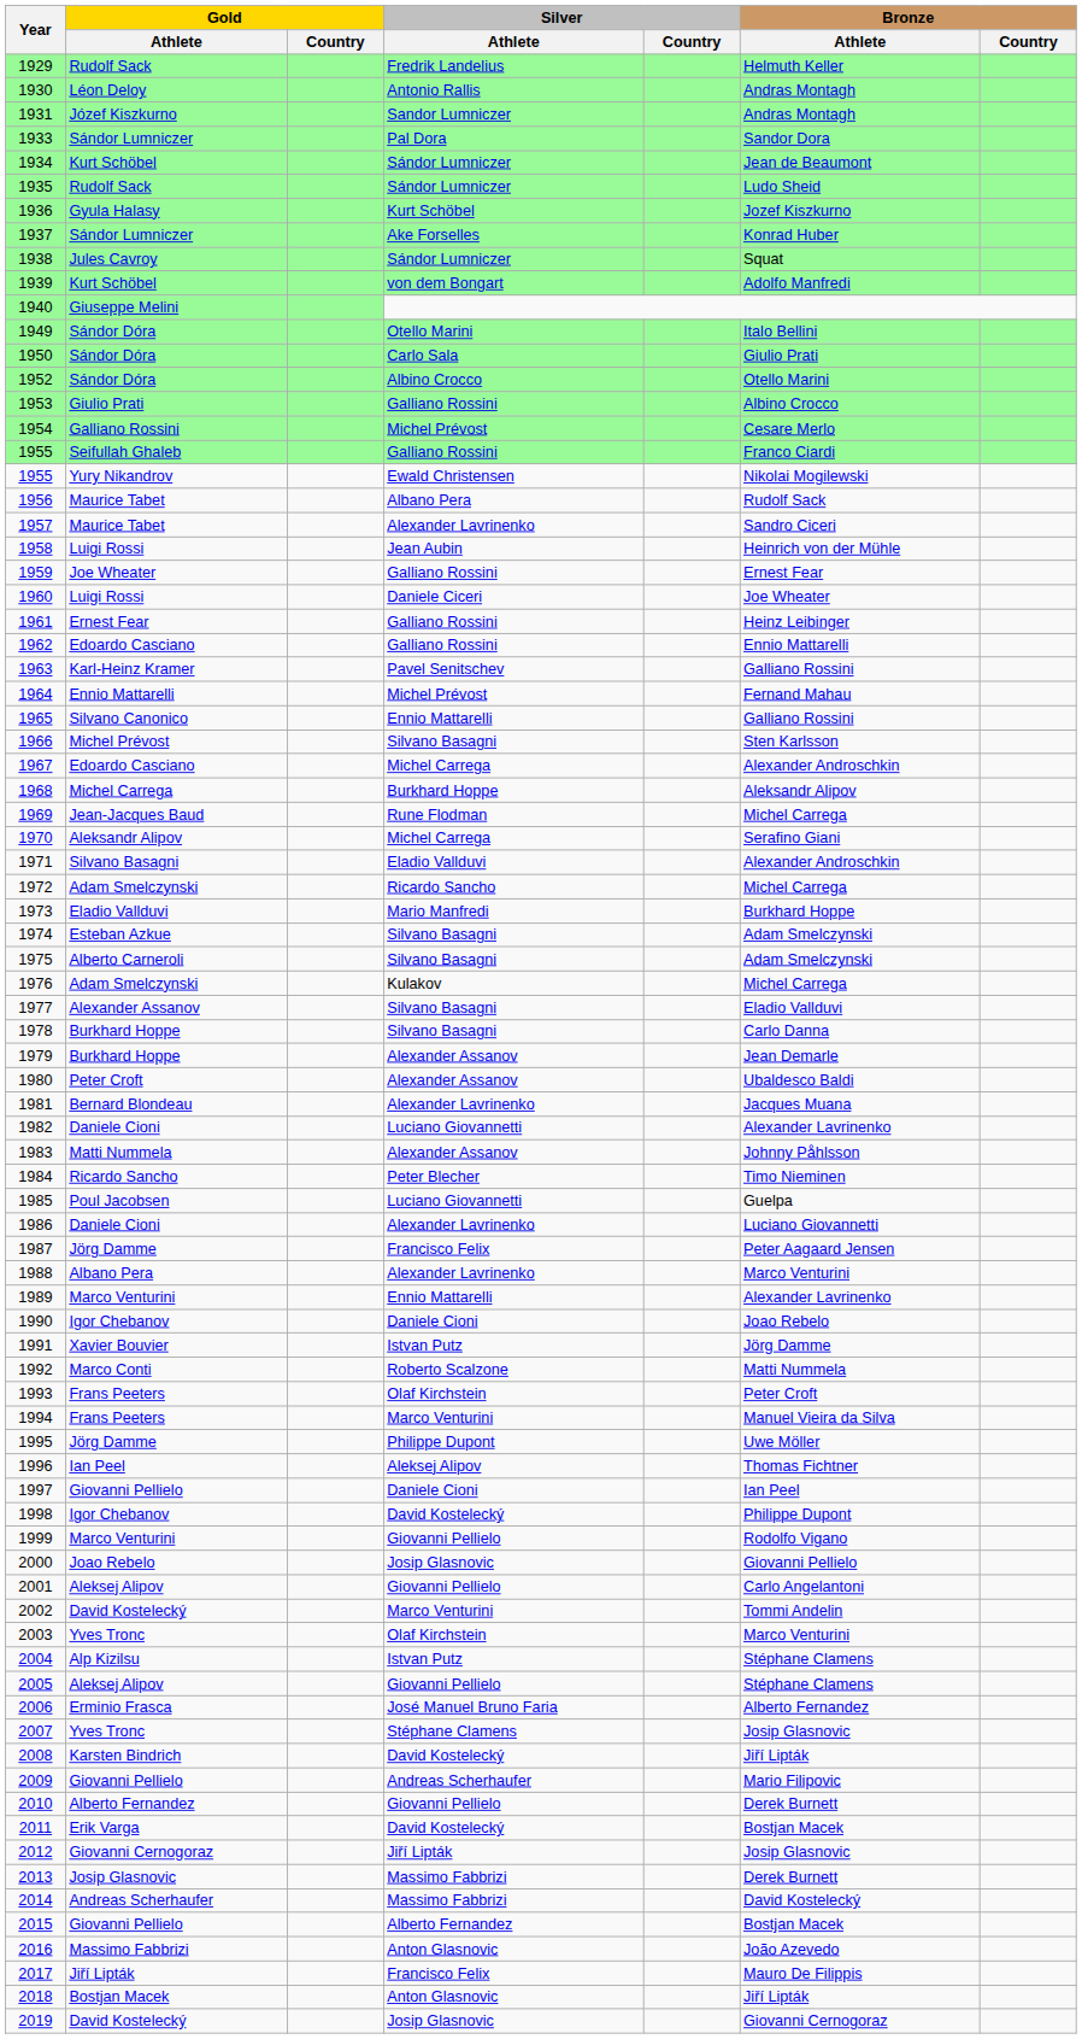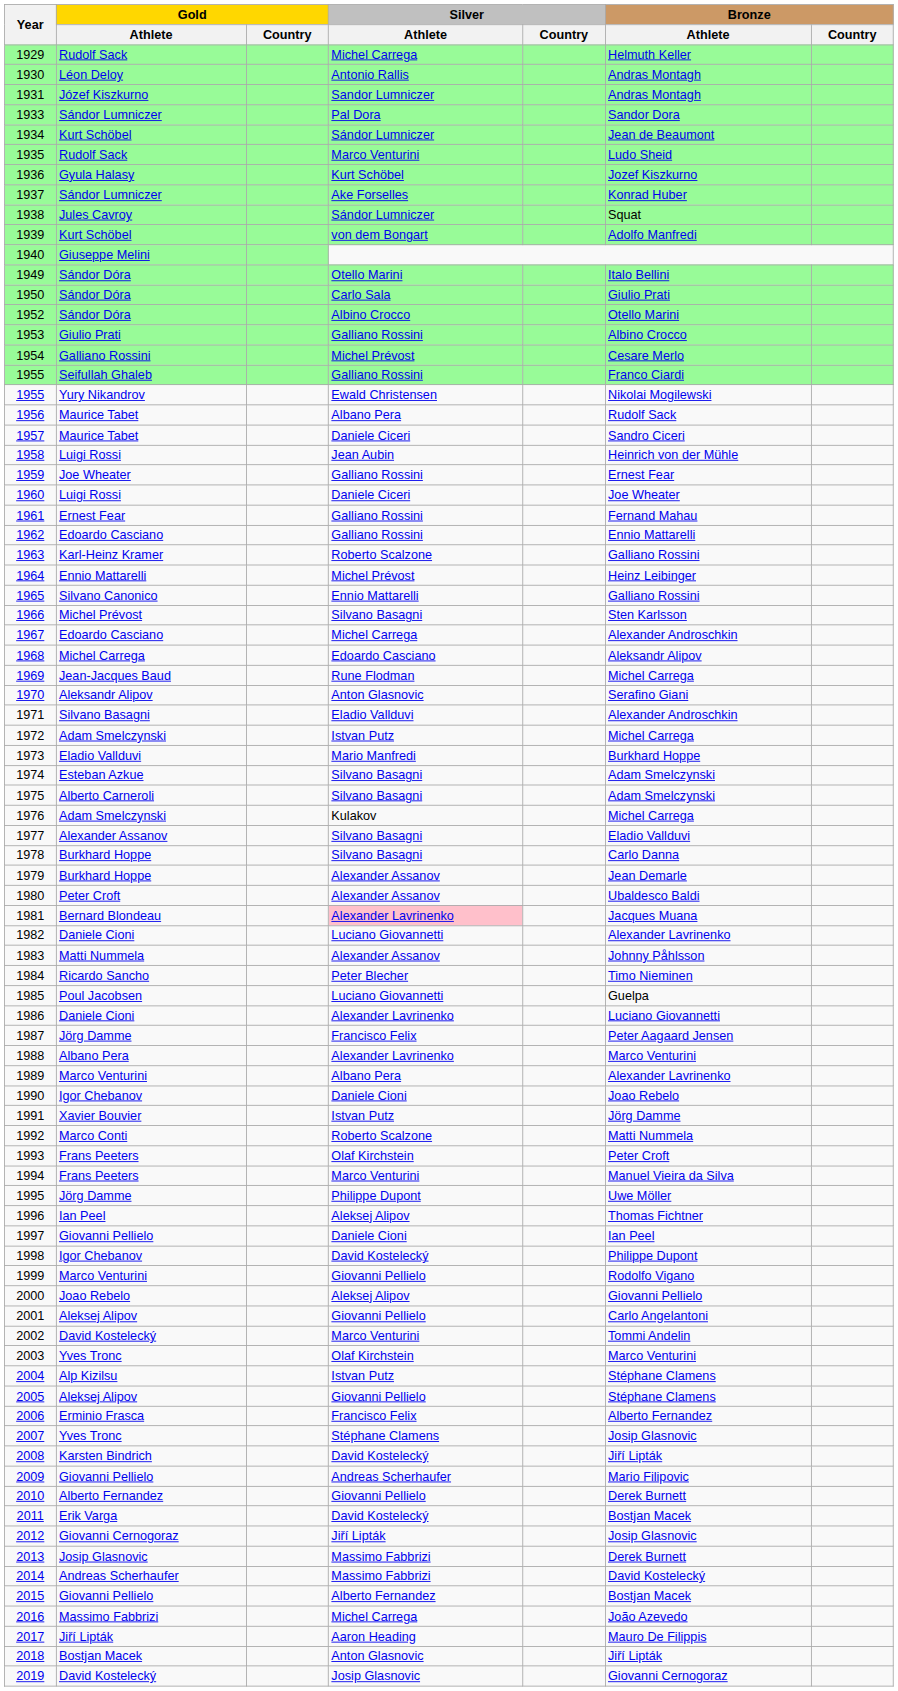 <table class="wikitable sortable" width=80% style="font-size:90%; text-align:left;">
 <tr>
 <th rowspan=2>Year</th>
 <th style="background:gold;" colspan=2 align=center><strong>Gold</strong></th>
 <th style="background:silver;" colspan=2 align=center><strong>Silver</strong></th>
 <th style="background:#cc9966;" colspan=2 align=center><strong>Bronze</strong></th>
 </tr>
 <tr>
 <th>Athlete</th>
 <th>Country</th>
 <th>Athlete</th>
 <th>Country</th>
 <th>Athlete</th>
 <th>Country</th>
 </tr>
 <tr bgcolor=palegreen>
 <td align=center>1929</td>
 <td><a href='#'>Rudolf Sack</a></td>
 <td></td>
-<td><a href='#'>Fredrik Landelius</a></td>
+<td><a href='#'>Michel Carrega</a></td>
 <td></td>
 <td><a href='#'>Helmuth Keller</a></td>
 <td></td>
 </tr>
 <tr bgcolor=palegreen>
 <td align=center>1930</td>
 <td><a href='#'>Léon Deloy</a></td>
 <td></td>
 <td><a href='#'>Antonio Rallis</a></td>
 <td></td>
 <td><a href='#'>Andras Montagh</a></td>
 <td></td>
 </tr>
 <tr bgcolor=palegreen>
 <td align=center>1931</td>
 <td><a href='#'>Józef Kiszkurno</a></td>
 <td></td>
 <td><a href='#'>Sandor Lumniczer</a></td>
 <td></td>
 <td><a href='#'>Andras Montagh</a></td>
 <td></td>
 </tr>
 <tr bgcolor=palegreen>
 <td align=center>1933</td>
 <td><a href='#'>Sándor Lumniczer</a></td>
 <td></td>
 <td><a href='#'>Pal Dora</a></td>
 <td></td>
 <td><a href='#'>Sandor Dora</a></td>
 <td></td>
 </tr>
 <tr bgcolor=palegreen>
 <td align=center>1934</td>
 <td><a href='#'>Kurt Schöbel</a></td>
 <td></td>
 <td><a href='#'>Sándor Lumniczer</a></td>
 <td></td>
 <td><a href='#'>Jean de Beaumont</a></td>
 <td></td>
 </tr>
 <tr bgcolor=palegreen>
 <td align=center>1935</td>
 <td><a href='#'>Rudolf Sack</a></td>
 <td></td>
-<td><a href='#'>Sándor Lumniczer</a></td>
+<td><a href='#'>Marco Venturini</a></td>
 <td></td>
 <td><a href='#'>Ludo Sheid</a></td>
 <td></td>
 </tr>
 <tr bgcolor=palegreen>
 <td align=center>1936</td>
 <td><a href='#'>Gyula Halasy</a></td>
 <td></td>
 <td><a href='#'>Kurt Schöbel</a></td>
 <td></td>
 <td><a href='#'>Jozef Kiszkurno</a></td>
 <td></td>
 </tr>
 <tr bgcolor=palegreen>
 <td align=center>1937</td>
 <td><a href='#'>Sándor Lumniczer</a></td>
 <td></td>
 <td><a href='#'>Ake Forselles</a></td>
 <td></td>
 <td><a href='#'>Konrad Huber</a></td>
 <td></td>
 </tr>
 <tr bgcolor=palegreen>
 <td align=center>1938</td>
 <td><a href='#'>Jules Cavroy</a></td>
 <td></td>
 <td><a href='#'>Sándor Lumniczer</a></td>
 <td></td>
 <td>Squat</td>
 <td></td>
 </tr>
 <tr bgcolor=palegreen>
 <td align=center>1939</td>
 <td><a href='#'>Kurt Schöbel</a></td>
 <td></td>
 <td><a href='#'>von dem Bongart</a></td>
 <td></td>
 <td><a href='#'>Adolfo Manfredi</a></td>
 <td></td>
 </tr>
 <tr bgcolor=palegreen>
 <td align=center>1940</td>
 <td><a href='#'>Giuseppe Melini</a></td>
 <td></td>
 </tr>
 <tr bgcolor=palegreen>
 <td align=center>1949</td>
 <td><a href='#'>Sándor Dóra</a></td>
 <td></td>
 <td><a href='#'>Otello Marini</a></td>
 <td></td>
 <td><a href='#'>Italo Bellini</a></td>
 <td></td>
 </tr>
 <tr bgcolor=palegreen>
 <td align=center>1950</td>
 <td><a href='#'>Sándor Dóra</a></td>
 <td></td>
 <td><a href='#'>Carlo Sala</a></td>
 <td></td>
 <td><a href='#'>Giulio Prati</a></td>
 <td></td>
 </tr>
 <tr bgcolor=palegreen>
 <td align=center>1952</td>
 <td><a href='#'>Sándor Dóra</a></td>
 <td></td>
 <td><a href='#'>Albino Crocco</a></td>
 <td></td>
 <td><a href='#'>Otello Marini</a></td>
 <td></td>
 </tr>
 <tr bgcolor=palegreen>
 <td align=center>1953</td>
 <td><a href='#'>Giulio Prati</a></td>
 <td></td>
 <td><a href='#'>Galliano Rossini</a></td>
 <td></td>
 <td><a href='#'>Albino Crocco</a></td>
 <td></td>
 </tr>
 <tr bgcolor=palegreen>
 <td align=center>1954</td>
 <td><a href='#'>Galliano Rossini</a></td>
 <td></td>
 <td><a href='#'>Michel Prévost</a></td>
 <td></td>
 <td><a href='#'>Cesare Merlo</a></td>
 <td></td>
 </tr>
 <tr bgcolor=palegreen>
 <td align=center>1955</td>
 <td><a href='#'>Seifullah Ghaleb</a></td>
 <td></td>
 <td><a href='#'>Galliano Rossini</a></td>
 <td></td>
 <td><a href='#'>Franco Ciardi</a></td>
 <td></td>
 </tr>
 <tr>
 <td align=center><a href='#'>1955</a></td>
 <td><a href='#'>Yury Nikandrov</a></td>
 <td></td>
 <td><a href='#'>Ewald Christensen</a></td>
 <td></td>
 <td><a href='#'>Nikolai Mogilewski</a></td>
 <td></td>
 </tr>
 <tr>
 <td align=center><a href='#'>1956</a></td>
 <td><a href='#'>Maurice Tabet</a></td>
 <td></td>
 <td><a href='#'>Albano Pera</a></td>
 <td></td>
 <td><a href='#'>Rudolf Sack</a></td>
 <td></td>
 </tr>
 <tr>
 <td align=center><a href='#'>1957</a></td>
 <td><a href='#'>Maurice Tabet</a></td>
 <td></td>
-<td><a href='#'>Alexander Lavrinenko</a></td>
+<td><a href='#'>Daniele Ciceri</a></td>
 <td></td>
 <td><a href='#'>Sandro Ciceri</a></td>
 <td></td>
 </tr>
 <tr>
 <td align=center><a href='#'>1958</a></td>
 <td><a href='#'>Luigi Rossi</a></td>
 <td></td>
 <td><a href='#'>Jean Aubin</a></td>
 <td></td>
 <td><a href='#'>Heinrich von der Mühle</a></td>
 <td></td>
 </tr>
 <tr>
 <td align=center><a href='#'>1959</a></td>
 <td><a href='#'>Joe Wheater</a></td>
 <td></td>
 <td><a href='#'>Galliano Rossini</a></td>
 <td></td>
 <td><a href='#'>Ernest Fear</a></td>
 <td></td>
 </tr>
 <tr>
 <td align=center><a href='#'>1960</a></td>
 <td><a href='#'>Luigi Rossi</a></td>
 <td></td>
 <td><a href='#'>Daniele Ciceri</a></td>
 <td></td>
 <td><a href='#'>Joe Wheater</a></td>
 <td></td>
 </tr>
 <tr>
 <td align=center><a href='#'>1961</a></td>
 <td><a href='#'>Ernest Fear</a></td>
 <td></td>
 <td><a href='#'>Galliano Rossini</a></td>
 <td></td>
-<td><a href='#'>Heinz Leibinger</a></td>
+<td><a href='#'>Fernand Mahau</a></td>
 <td></td>
 </tr>
 <tr>
 <td align=center><a href='#'>1962</a></td>
 <td><a href='#'>Edoardo Casciano</a></td>
 <td></td>
 <td><a href='#'>Galliano Rossini</a></td>
 <td></td>
 <td><a href='#'>Ennio Mattarelli</a></td>
 <td></td>
 </tr>
 <tr>
 <td align=center><a href='#'>1963</a></td>
 <td><a href='#'>Karl-Heinz Kramer</a></td>
 <td></td>
-<td><a href='#'>Pavel Senitschev</a></td>
+<td><a href='#'>Roberto Scalzone</a></td>
 <td></td>
 <td><a href='#'>Galliano Rossini</a></td>
 <td></td>
 </tr>
 <tr>
 <td align=center><a href='#'>1964</a></td>
 <td><a href='#'>Ennio Mattarelli</a></td>
 <td></td>
 <td><a href='#'>Michel Prévost</a></td>
 <td></td>
-<td><a href='#'>Fernand Mahau</a></td>
+<td><a href='#'>Heinz Leibinger</a></td>
 <td></td>
 </tr>
 <tr>
 <td align=center><a href='#'>1965</a></td>
 <td><a href='#'>Silvano Canonico</a></td>
 <td></td>
 <td><a href='#'>Ennio Mattarelli</a></td>
 <td></td>
 <td><a href='#'>Galliano Rossini</a></td>
 <td></td>
 </tr>
 <tr>
 <td align=center><a href='#'>1966</a></td>
 <td><a href='#'>Michel Prévost</a></td>
 <td></td>
 <td><a href='#'>Silvano Basagni</a></td>
 <td></td>
 <td><a href='#'>Sten Karlsson</a></td>
 <td></td>
 </tr>
 <tr>
 <td align=center><a href='#'>1967</a></td>
 <td><a href='#'>Edoardo Casciano</a></td>
 <td></td>
 <td><a href='#'>Michel Carrega</a></td>
 <td></td>
 <td><a href='#'>Alexander Androschkin</a></td>
 <td></td>
 </tr>
 <tr>
 <td align=center><a href='#'>1968</a></td>
 <td><a href='#'>Michel Carrega</a></td>
 <td></td>
-<td><a href='#'>Burkhard Hoppe</a></td>
+<td><a href='#'>Edoardo Casciano</a></td>
 <td></td>
 <td><a href='#'>Aleksandr Alipov</a></td>
 <td></td>
 </tr>
 <tr>
 <td align=center><a href='#'>1969</a></td>
 <td><a href='#'>Jean-Jacques Baud</a></td>
 <td></td>
 <td><a href='#'>Rune Flodman</a></td>
 <td></td>
 <td><a href='#'>Michel Carrega</a></td>
 <td></td>
 </tr>
 <tr>
 <td align=center><a href='#'>1970</a></td>
 <td><a href='#'>Aleksandr Alipov</a></td>
 <td></td>
-<td><a href='#'>Michel Carrega</a></td>
+<td><a href='#'>Anton Glasnovic</a></td>
 <td></td>
 <td><a href='#'>Serafino Giani</a></td>
 <td></td>
 </tr>
 <tr>
 <td align=center>1971</td>
 <td><a href='#'>Silvano Basagni</a></td>
 <td></td>
 <td><a href='#'>Eladio Vallduvi</a></td>
 <td></td>
 <td><a href='#'>Alexander Androschkin</a></td>
 <td></td>
 </tr>
 <tr>
 <td align=center>1972</td>
 <td><a href='#'>Adam Smelczynski</a></td>
 <td></td>
-<td><a href='#'>Ricardo Sancho</a></td>
+<td><a href='#'>Istvan Putz</a></td>
 <td></td>
 <td><a href='#'>Michel Carrega</a></td>
 <td></td>
 </tr>
 <tr>
 <td align=center>1973</td>
 <td><a href='#'>Eladio Vallduvi</a></td>
 <td></td>
 <td><a href='#'>Mario Manfredi</a></td>
 <td></td>
 <td><a href='#'>Burkhard Hoppe</a></td>
 <td></td>
 </tr>
 <tr>
 <td align=center>1974</td>
 <td><a href='#'>Esteban Azkue</a></td>
 <td></td>
 <td><a href='#'>Silvano Basagni</a></td>
 <td></td>
 <td><a href='#'>Adam Smelczynski</a></td>
 <td></td>
 </tr>
 <tr>
 <td align=center>1975</td>
 <td><a href='#'>Alberto Carneroli</a></td>
 <td></td>
 <td><a href='#'>Silvano Basagni</a></td>
 <td></td>
 <td><a href='#'>Adam Smelczynski</a></td>
 <td></td>
 </tr>
 <tr>
 <td align=center>1976</td>
 <td><a href='#'>Adam Smelczynski</a></td>
 <td></td>
 <td>Kulakov</td>
 <td></td>
 <td><a href='#'>Michel Carrega</a></td>
 <td></td>
 </tr>
 <tr>
 <td align=center>1977</td>
 <td><a href='#'>Alexander Assanov</a></td>
 <td></td>
 <td><a href='#'>Silvano Basagni</a></td>
 <td></td>
 <td><a href='#'>Eladio Vallduvi</a></td>
 <td></td>
 </tr>
 <tr>
 <td align=center>1978</td>
 <td><a href='#'>Burkhard Hoppe</a></td>
 <td></td>
 <td><a href='#'>Silvano Basagni</a></td>
 <td></td>
 <td><a href='#'>Carlo Danna</a></td>
 <td></td>
 </tr>
 <tr>
 <td align=center>1979</td>
 <td><a href='#'>Burkhard Hoppe</a></td>
 <td></td>
 <td><a href='#'>Alexander Assanov</a></td>
 <td></td>
 <td><a href='#'>Jean Demarle</a></td>
 <td></td>
 </tr>
 <tr>
 <td align=center>1980</td>
 <td><a href='#'>Peter Croft</a></td>
 <td></td>
 <td><a href='#'>Alexander Assanov</a></td>
 <td></td>
 <td><a href='#'>Ubaldesco Baldi</a></td>
 <td></td>
 </tr>
 <tr>
 <td align=center>1981</td>
 <td><a href='#'>Bernard Blondeau</a></td>
 <td></td>
-<td><a href='#'>Alexander Lavrinenko</a></td>
+<td style="background: pink;"><a href='#'>Alexander Lavrinenko</a></td>
 <td></td>
 <td><a href='#'>Jacques Muana</a></td>
 <td></td>
 </tr>
 <tr>
 <td align=center>1982</td>
 <td><a href='#'>Daniele Cioni</a></td>
 <td></td>
 <td><a href='#'>Luciano Giovannetti</a></td>
 <td></td>
 <td><a href='#'>Alexander Lavrinenko</a></td>
 <td></td>
 </tr>
 <tr>
 <td align=center>1983</td>
 <td><a href='#'>Matti Nummela</a></td>
 <td></td>
 <td><a href='#'>Alexander Assanov</a></td>
 <td></td>
 <td><a href='#'>Johnny Påhlsson</a></td>
 <td></td>
 </tr>
 <tr>
 <td align=center>1984</td>
 <td><a href='#'>Ricardo Sancho</a></td>
 <td></td>
 <td><a href='#'>Peter Blecher</a></td>
 <td></td>
 <td><a href='#'>Timo Nieminen</a></td>
 <td></td>
 </tr>
 <tr>
 <td align=center>1985</td>
 <td><a href='#'>Poul Jacobsen</a></td>
 <td></td>
 <td><a href='#'>Luciano Giovannetti</a></td>
 <td></td>
 <td>Guelpa</td>
 <td></td>
 </tr>
 <tr>
 <td align=center>1986</td>
 <td><a href='#'>Daniele Cioni</a></td>
 <td></td>
 <td><a href='#'>Alexander Lavrinenko</a></td>
 <td></td>
 <td><a href='#'>Luciano Giovannetti</a></td>
 <td></td>
 </tr>
 <tr>
 <td align=center>1987</td>
 <td><a href='#'>Jörg Damme</a></td>
 <td></td>
 <td><a href='#'>Francisco Felix</a></td>
 <td></td>
 <td><a href='#'>Peter Aagaard Jensen</a></td>
 <td></td>
 </tr>
 <tr>
 <td align=center>1988</td>
 <td><a href='#'>Albano Pera</a></td>
 <td></td>
 <td><a href='#'>Alexander Lavrinenko</a></td>
 <td></td>
 <td><a href='#'>Marco Venturini</a></td>
 <td></td>
 </tr>
 <tr>
 <td align=center>1989</td>
 <td><a href='#'>Marco Venturini</a></td>
 <td></td>
-<td><a href='#'>Ennio Mattarelli</a></td>
+<td><a href='#'>Albano Pera</a></td>
 <td></td>
 <td><a href='#'>Alexander Lavrinenko</a></td>
 <td></td>
 </tr>
 <tr>
 <td align=center>1990</td>
 <td><a href='#'>Igor Chebanov</a></td>
 <td></td>
 <td><a href='#'>Daniele Cioni</a></td>
 <td></td>
 <td><a href='#'>Joao Rebelo</a></td>
 <td></td>
 </tr>
 <tr>
 <td align=center>1991</td>
 <td><a href='#'>Xavier Bouvier</a></td>
 <td></td>
 <td><a href='#'>Istvan Putz</a></td>
 <td></td>
 <td><a href='#'>Jörg Damme</a></td>
 <td></td>
 </tr>
 <tr>
 <td align=center>1992</td>
 <td><a href='#'>Marco Conti</a></td>
 <td></td>
 <td><a href='#'>Roberto Scalzone</a></td>
 <td></td>
 <td><a href='#'>Matti Nummela</a></td>
 <td></td>
 </tr>
 <tr>
 <td align=center>1993</td>
 <td><a href='#'>Frans Peeters</a></td>
 <td></td>
 <td><a href='#'>Olaf Kirchstein</a></td>
 <td></td>
 <td><a href='#'>Peter Croft</a></td>
 <td></td>
 </tr>
 <tr>
 <td align=center>1994</td>
 <td><a href='#'>Frans Peeters</a></td>
 <td></td>
 <td><a href='#'>Marco Venturini</a></td>
 <td></td>
 <td><a href='#'>Manuel Vieira da Silva</a></td>
 <td></td>
 </tr>
 <tr>
 <td align=center>1995</td>
 <td><a href='#'>Jörg Damme</a></td>
 <td></td>
 <td><a href='#'>Philippe Dupont</a></td>
 <td></td>
 <td><a href='#'>Uwe Möller</a></td>
 <td></td>
 </tr>
 <tr>
 <td align=center>1996</td>
 <td><a href='#'>Ian Peel</a></td>
 <td></td>
 <td><a href='#'>Aleksej Alipov</a></td>
 <td></td>
 <td><a href='#'>Thomas Fichtner</a></td>
 <td></td>
 </tr>
 <tr>
 <td align=center>1997</td>
 <td><a href='#'>Giovanni Pellielo</a></td>
 <td></td>
 <td><a href='#'>Daniele Cioni</a></td>
 <td></td>
 <td><a href='#'>Ian Peel</a></td>
 <td></td>
 </tr>
 <tr>
 <td align=center>1998</td>
 <td><a href='#'>Igor Chebanov</a></td>
 <td></td>
 <td><a href='#'>David Kostelecký</a></td>
 <td></td>
 <td><a href='#'>Philippe Dupont</a></td>
 <td></td>
 </tr>
 <tr>
 <td align=center>1999</td>
 <td><a href='#'>Marco Venturini</a></td>
 <td></td>
 <td><a href='#'>Giovanni Pellielo</a></td>
 <td></td>
 <td><a href='#'>Rodolfo Vigano</a></td>
 <td></td>
 </tr>
 <tr>
 <td align=center>2000</td>
 <td><a href='#'>Joao Rebelo</a></td>
 <td></td>
-<td><a href='#'>Josip Glasnovic</a></td>
+<td><a href='#'>Aleksej Alipov</a></td>
 <td></td>
 <td><a href='#'>Giovanni Pellielo</a></td>
 <td></td>
 </tr>
 <tr>
 <td align=center>2001</td>
 <td><a href='#'>Aleksej Alipov</a></td>
 <td></td>
 <td><a href='#'>Giovanni Pellielo</a></td>
 <td></td>
 <td><a href='#'>Carlo Angelantoni</a></td>
 <td></td>
 </tr>
 <tr>
 <td align=center>2002</td>
 <td><a href='#'>David Kostelecký</a></td>
 <td></td>
 <td><a href='#'>Marco Venturini</a></td>
 <td></td>
 <td><a href='#'>Tommi Andelin</a></td>
 <td></td>
 </tr>
 <tr>
 <td align=center>2003</td>
 <td><a href='#'>Yves Tronc</a></td>
 <td></td>
 <td><a href='#'>Olaf Kirchstein</a></td>
 <td></td>
 <td><a href='#'>Marco Venturini</a></td>
 <td></td>
 </tr>
 <tr>
 <td align=center><a href='#'>2004</a></td>
 <td><a href='#'>Alp Kizilsu</a></td>
 <td></td>
 <td><a href='#'>Istvan Putz</a></td>
 <td></td>
 <td><a href='#'>Stéphane Clamens</a></td>
 <td></td>
 </tr>
 <tr>
 <td align=center><a href='#'>2005</a></td>
 <td><a href='#'>Aleksej Alipov</a></td>
 <td></td>
 <td><a href='#'>Giovanni Pellielo</a></td>
 <td></td>
 <td><a href='#'>Stéphane Clamens</a></td>
 <td></td>
 </tr>
 <tr>
 <td align=center><a href='#'>2006</a></td>
 <td><a href='#'>Erminio Frasca</a></td>
 <td></td>
-<td><a href='#'>José Manuel Bruno Faria</a></td>
+<td><a href='#'>Francisco Felix</a></td>
 <td></td>
 <td><a href='#'>Alberto Fernandez</a></td>
 <td></td>
 </tr>
 <tr>
 <td align=center><a href='#'>2007</a></td>
 <td><a href='#'>Yves Tronc</a></td>
 <td></td>
 <td><a href='#'>Stéphane Clamens</a></td>
 <td></td>
 <td><a href='#'>Josip Glasnovic</a></td>
 <td></td>
 </tr>
 <tr>
 <td align=center><a href='#'>2008</a></td>
 <td><a href='#'>Karsten Bindrich</a></td>
 <td></td>
 <td><a href='#'>David Kostelecký</a></td>
 <td></td>
 <td><a href='#'>Jiří Lipták</a></td>
 <td></td>
 </tr>
 <tr>
 <td align=center><a href='#'>2009</a></td>
 <td><a href='#'>Giovanni Pellielo</a></td>
 <td></td>
 <td><a href='#'>Andreas Scherhaufer</a></td>
 <td></td>
 <td><a href='#'>Mario Filipovic</a></td>
 <td></td>
 </tr>
 <tr>
 <td align=center><a href='#'>2010</a></td>
 <td><a href='#'>Alberto Fernandez</a></td>
 <td></td>
 <td><a href='#'>Giovanni Pellielo</a></td>
 <td></td>
 <td><a href='#'>Derek Burnett</a></td>
 <td></td>
 </tr>
 <tr>
 <td align=center><a href='#'>2011</a></td>
 <td><a href='#'>Erik Varga</a></td>
 <td></td>
 <td><a href='#'>David Kostelecký</a></td>
 <td></td>
 <td><a href='#'>Bostjan Macek</a></td>
 <td></td>
 </tr>
 <tr>
 <td align=center><a href='#'>2012</a></td>
 <td><a href='#'>Giovanni Cernogoraz</a></td>
 <td></td>
 <td><a href='#'>Jiří Lipták</a></td>
 <td></td>
 <td><a href='#'>Josip Glasnovic</a></td>
 <td></td>
 </tr>
 <tr>
 <td align=center><a href='#'>2013</a></td>
 <td><a href='#'>Josip Glasnovic</a></td>
 <td></td>
 <td><a href='#'>Massimo Fabbrizi</a></td>
 <td></td>
 <td><a href='#'>Derek Burnett</a></td>
 <td></td>
 </tr>
 <tr>
 <td align=center><a href='#'>2014</a></td>
 <td><a href='#'>Andreas Scherhaufer</a></td>
 <td></td>
 <td><a href='#'>Massimo Fabbrizi</a></td>
 <td></td>
 <td><a href='#'>David Kostelecký</a></td>
 <td></td>
 </tr>
 <tr>
 <td align=center><a href='#'>2015</a></td>
 <td><a href='#'>Giovanni Pellielo</a></td>
 <td></td>
 <td><a href='#'>Alberto Fernandez</a></td>
 <td></td>
 <td><a href='#'>Bostjan Macek</a></td>
 <td></td>
 </tr>
 <tr>
 <td align=center><a href='#'>2016</a></td>
 <td><a href='#'>Massimo Fabbrizi</a></td>
 <td></td>
-<td><a href='#'>Anton Glasnovic</a></td>
+<td><a href='#'>Michel Carrega</a></td>
 <td></td>
 <td><a href='#'>João Azevedo</a></td>
 <td></td>
 </tr>
 <tr>
 <td align=center><a href='#'>2017</a></td>
 <td><a href='#'>Jiří Lipták</a></td>
 <td></td>
-<td><a href='#'>Francisco Felix</a></td>
+<td><a href='#'>Aaron Heading</a></td>
 <td></td>
 <td><a href='#'>Mauro De Filippis</a></td>
 <td></td>
 </tr>
 <tr>
 <td align=center><a href='#'>2018</a></td>
 <td><a href='#'>Bostjan Macek</a></td>
 <td></td>
 <td><a href='#'>Anton Glasnovic</a></td>
 <td></td>
 <td><a href='#'>Jiří Lipták</a></td>
 <td></td>
 </tr>
 <tr>
 <td align=center><a href='#'>2019</a></td>
 <td><a href='#'>David Kostelecký</a></td>
 <td></td>
 <td><a href='#'>Josip Glasnovic</a></td>
 <td></td>
 <td><a href='#'>Giovanni Cernogoraz</a></td>
 <td></td>
 </tr>
 </table>
